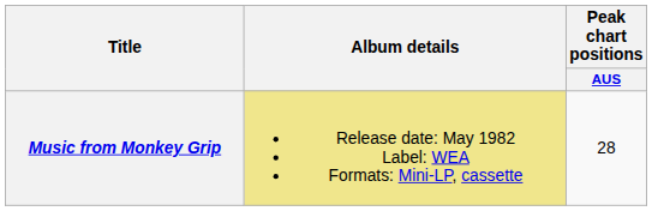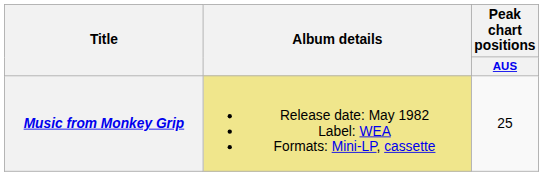 <table class="wikitable plainrowheaders" style="text-align:center;">
 <tr>
 <th rowspan="2" style="width:14em;">Title</th>
 <th rowspan="2" style="width:19em;">Album details</th>
 <th colspan="1">Peak chart positions</th>
 </tr>
 <tr style="font-size:smaller;">
 <th width="35"><a href='#'>AUS</a><br></th>
 </tr>
 <tr>
 <th scope="row"><em><a href='#'>Music from Monkey Grip</a></em></th>
 <td style="background: khaki;"><br><ul><li>Release date: May 1982</li><li>Label: <a href='#'>WEA</a></li><li>Formats: <a href='#'>Mini-LP</a>, <a href='#'>cassette</a></li></ul></td>
-<td>28</td>
+<td>25</td>
 </tr>
 </table>
